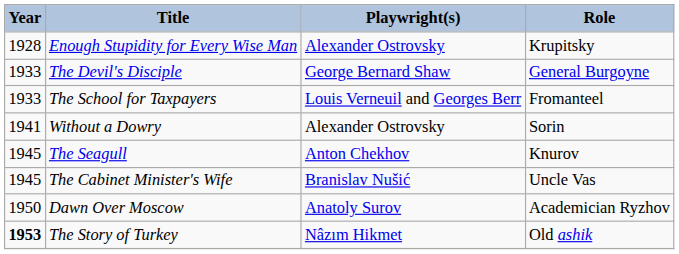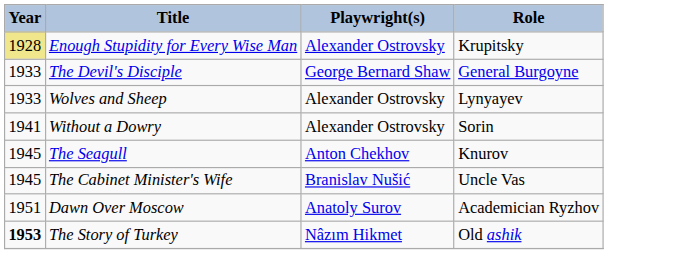 <table class="wikitable" style="font-size:90%;">
 <tr>
 <th style="background:#B0C4DE;">Year</th>
 <th style="background:#B0C4DE;">Title</th>
 <th style="background:#B0C4DE;">Playwright(s)</th>
 <th style="background:#B0C4DE;">Role</th>
 </tr>
 <tr>
-<td>1928</td>
+<td style="background: khaki;">1928</td>
 <td><em><a href='#'>Enough Stupidity for Every Wise Man</a></em></td>
 <td><a href='#'>Alexander Ostrovsky</a></td>
 <td>Krupitsky</td>
 </tr>
 <tr>
 <td>1933</td>
 <td><em><a href='#'>The Devil's Disciple</a></em></td>
 <td><a href='#'>George Bernard Shaw</a></td>
 <td><a href='#'>General Burgoyne</a></td>
 </tr>
 <tr>
 <td>1933</td>
-<td><em>The School for Taxpayers</em></td>
-<td><a href='#'>Louis Verneuil</a> and <a href='#'>Georges Berr</a></td>
-<td>Fromanteel</td>
+<td><em>Wolves and Sheep</em></td>
+<td>Alexander Ostrovsky</td>
+<td>Lynyayev</td>
 </tr>
 <tr>
 <td>1941</td>
 <td><em>Without a Dowry</em></td>
 <td>Alexander Ostrovsky</td>
 <td>Sorin</td>
 </tr>
 <tr>
 <td>1945</td>
 <td><em><a href='#'>The Seagull</a></em></td>
 <td><a href='#'>Anton Chekhov</a></td>
 <td>Knurov</td>
 </tr>
 <tr>
 <td>1945</td>
 <td><em>The Cabinet Minister's Wife</em></td>
 <td><a href='#'>Branislav Nušić</a></td>
 <td>Uncle Vas</td>
 </tr>
 <tr>
-<td>1950</td>
+<td>1951</td>
 <td><em>Dawn Over Moscow</em></td>
 <td><a href='#'>Anatoly Surov</a></td>
 <td>Academician Ryzhov</td>
 </tr>
 <tr>
 <td><strong>1953</strong></td>
 <td><em>The Story of Turkey</em></td>
 <td><a href='#'>Nâzım Hikmet</a></td>
 <td>Old <em><a href='#'>ashik</a></em></td>
 </tr>
 <tr>
 </tr>
 </table>
